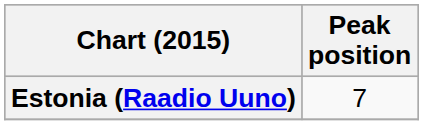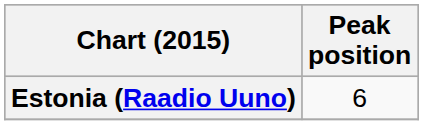 <table class="wikitable sortable plainrowheaders">
 <tr>
 <th scope="col">Chart (2015)</th>
 <th scope="col">Peak<br>position</th>
 </tr>
 <tr>
 <th scope="row">Estonia (<a href='#'>Raadio Uuno</a>)</th>
-<td align="center">7</td>
+<td align="center">6</td>
 </tr>
 <tr>
 </tr>
 </table>
